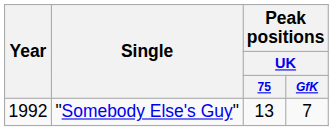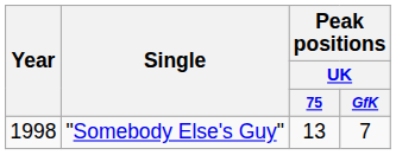 <table class="wikitable" style="text-align:center;">
 <tr>
 <th rowspan="3">Year</th>
 <th rowspan="3">Single</th>
 <th colspan="2">Peak positions</th>
 </tr>
 <tr style="font-size:smaller;">
 <th colspan="2"><a href='#'>UK</a></th>
 </tr>
 <tr style="font-size:smaller;">
 <th rowspan="1" width="30"><small><a href='#'>75</a></small></th>
 <th rowspan="1" width="30"><small><em><a href='#'>GfK</a></em></small></th>
 </tr>
 <tr>
-<td>1992</td>
+<td>1998</td>
 <td align="left">"<a href='#'>Somebody Else's Guy</a>"</td>
 <td>13</td>
 <td>7</td>
 </tr>
 </table>
